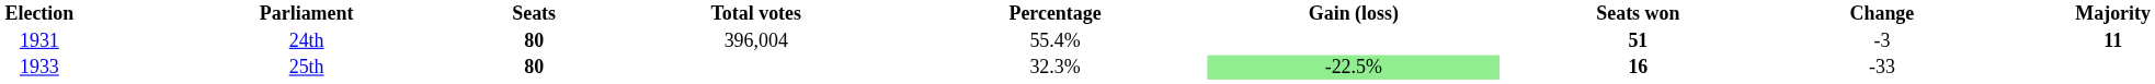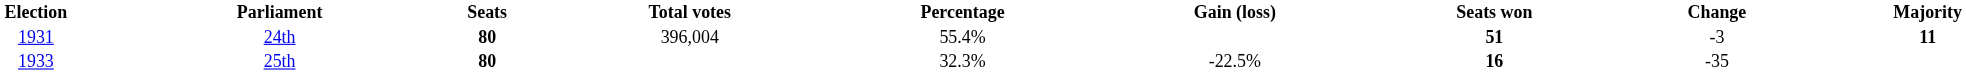 <table width=95%>
 <tr ---->
 <td align=center><strong>Election</strong></td>
 <td align=center><strong>Parliament</strong></td>
 <td align=center><strong>Seats</strong></td>
 <td align=center><strong>Total votes</strong></td>
 <td align=center><strong>Percentage</strong></td>
 <td align=center><strong>Gain (loss)</strong></td>
 <td align=center><strong>Seats won</strong></td>
 <td align=center><strong>Change</strong></td>
 <td align=center><strong>Majority</strong></td>
 </tr>
 <tr ---->
 <td align=center><a href='#'>1931</a></td>
 <td align=center><a href='#'>24th</a></td>
 <td align=center><strong>80</strong></td>
 <td align=center>396,004</td>
 <td align=center>55.4%</td>
 <td align=center></td>
 <td align=center><strong>51</strong></td>
 <td align=center>-3</td>
 <td align=center><strong>11</strong></td>
 </tr>
 <tr ---->
 <td align=center><a href='#'>1933</a></td>
 <td align=center><a href='#'>25th</a></td>
 <td align=center><strong>80</strong></td>
 <td align=center></td>
 <td align=center>32.3%</td>
-<td align=center style="background: lightgreen;">-22.5%</td>
+<td align=center>-22.5%</td>
 <td align=center><strong>16</strong></td>
-<td align=center>-33</td>
+<td align=center>-35</td>
 <td align=center></td>
 </tr>
 </table>
